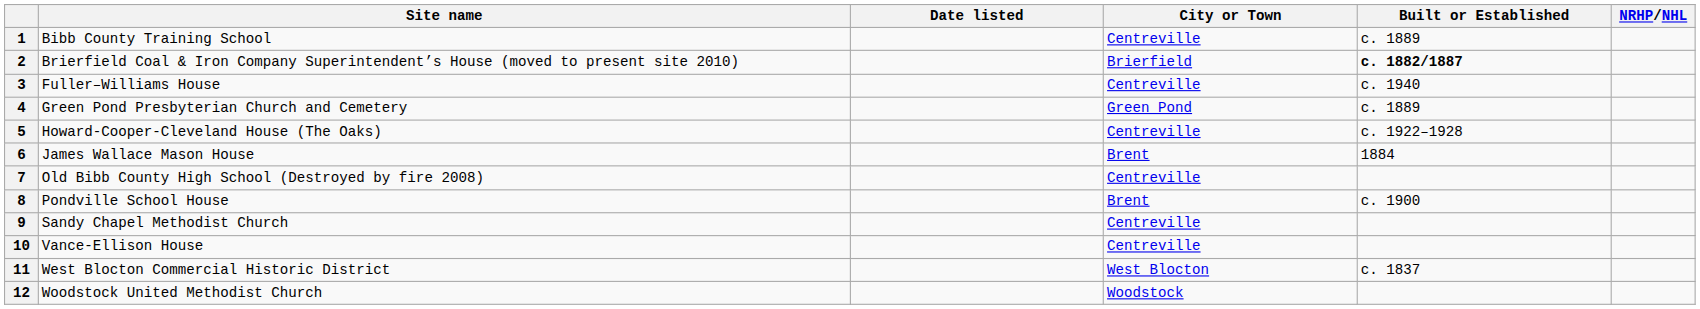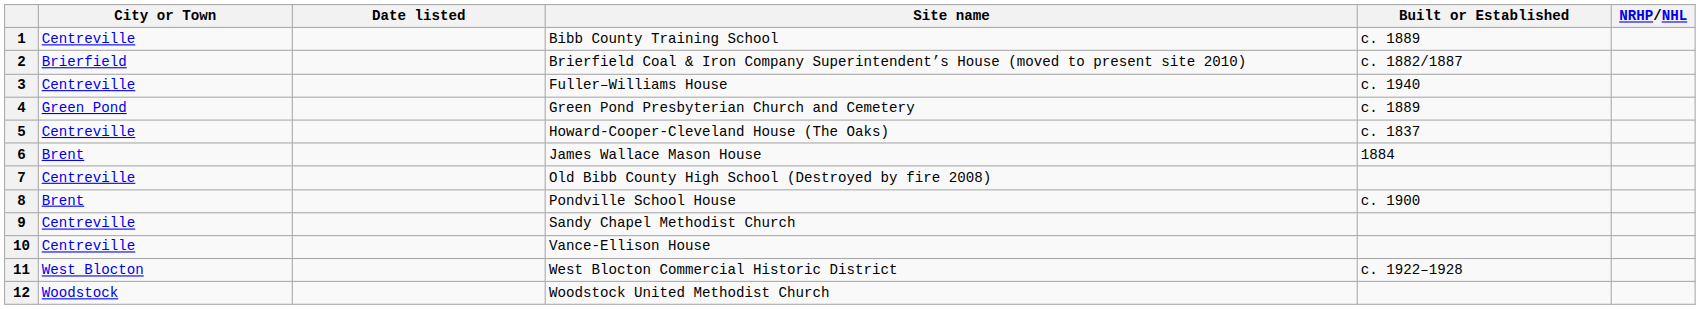 <table class="wikitable" style="width:98%">
 <tr>
 <th width = 2% ></th>
+<th width = 15% >City or Town</th>
+<th width = 15% >Date listed</th>
 <th>Site name</th>
-<th width = 15% >Date listed</th>
-<th width = 15% >City or Town</th>
 <th width = 15% >Built or Established</th>
 <th width = 5%  ><a href='#'>NRHP</a>/<a href='#'>NHL</a></th>
 </tr>
 <tr ->
 <th>1</th>
+<td><a href='#'>Centreville</a></td>
+<td></td>
 <td>Bibb County Training School</td>
-<td></td>
-<td><a href='#'>Centreville</a></td>
 <td>c. 1889</td>
 <td></td>
 </tr>
 <tr ->
 <th>2</th>
+<td><a href='#'>Brierfield</a></td>
+<td></td>
 <td>Brierfield Coal & Iron Company Superintendent’s House (moved to present site 2010)</td>
-<td></td>
-<td><a href='#'>Brierfield</a></td>
-<td><strong>c. 1882/1887</strong></td>
+<td>c. 1882/1887</td>
 <td></td>
 </tr>
 <tr>
 <th>3</th>
+<td><a href='#'>Centreville</a></td>
+<td></td>
 <td>Fuller–Williams House</td>
-<td></td>
-<td><a href='#'>Centreville</a></td>
 <td>c. 1940</td>
 <td></td>
 </tr>
 <tr ->
 <th>4</th>
+<td><a href='#'>Green Pond</a></td>
+<td></td>
 <td>Green Pond Presbyterian Church and Cemetery</td>
-<td></td>
-<td><a href='#'>Green Pond</a></td>
 <td>c. 1889</td>
 <td></td>
 </tr>
 <tr>
 <th>5</th>
+<td><a href='#'>Centreville</a></td>
+<td></td>
 <td>Howard-Cooper-Cleveland House (The Oaks)</td>
-<td></td>
-<td><a href='#'>Centreville</a></td>
-<td>c. 1922–1928</td>
+<td>c. 1837</td>
 <td></td>
 </tr>
 <tr ->
 <th>6</th>
+<td><a href='#'>Brent</a></td>
+<td></td>
 <td>James Wallace Mason House</td>
-<td></td>
-<td><a href='#'>Brent</a></td>
 <td>1884</td>
 <td></td>
 </tr>
 <tr ->
 <th>7</th>
+<td><a href='#'>Centreville</a></td>
+<td></td>
 <td>Old Bibb County High School (Destroyed by fire 2008)</td>
-<td></td>
-<td><a href='#'>Centreville</a></td>
 <td></td>
 <td></td>
 </tr>
 <tr ->
 <th>8</th>
+<td><a href='#'>Brent</a></td>
+<td></td>
 <td>Pondville School House</td>
-<td></td>
-<td><a href='#'>Brent</a></td>
 <td>c. 1900</td>
 <td></td>
 </tr>
 <tr ->
 <th>9</th>
+<td><a href='#'>Centreville</a></td>
+<td></td>
 <td>Sandy Chapel Methodist Church</td>
-<td></td>
-<td><a href='#'>Centreville</a></td>
 <td></td>
 <td></td>
 </tr>
 <tr ->
 <th>10</th>
+<td><a href='#'>Centreville</a></td>
+<td></td>
 <td>Vance-Ellison House</td>
-<td></td>
-<td><a href='#'>Centreville</a></td>
 <td></td>
 <td></td>
 </tr>
 <tr ->
 <th>11</th>
+<td><a href='#'>West Blocton</a></td>
+<td></td>
 <td>West Blocton Commercial Historic District</td>
-<td></td>
-<td><a href='#'>West Blocton</a></td>
-<td>c. 1837</td>
+<td>c. 1922–1928</td>
 <td></td>
 </tr>
 <tr ->
 <th>12</th>
+<td><a href='#'>Woodstock</a></td>
+<td></td>
 <td>Woodstock United Methodist Church</td>
-<td></td>
-<td><a href='#'>Woodstock</a></td>
 <td></td>
 <td></td>
 </tr>
 </table>
